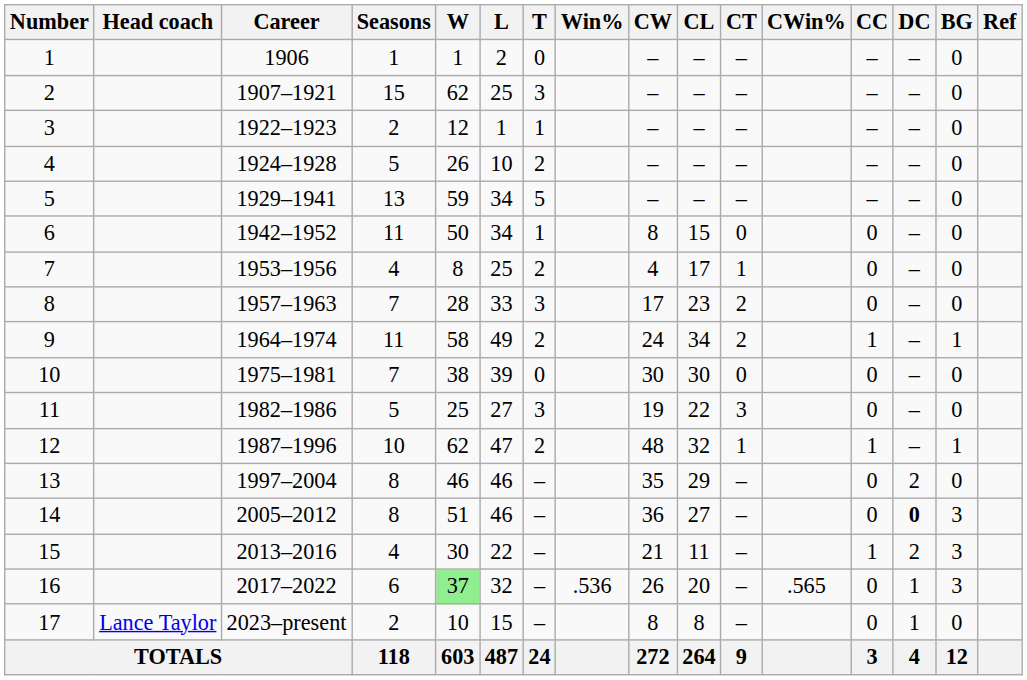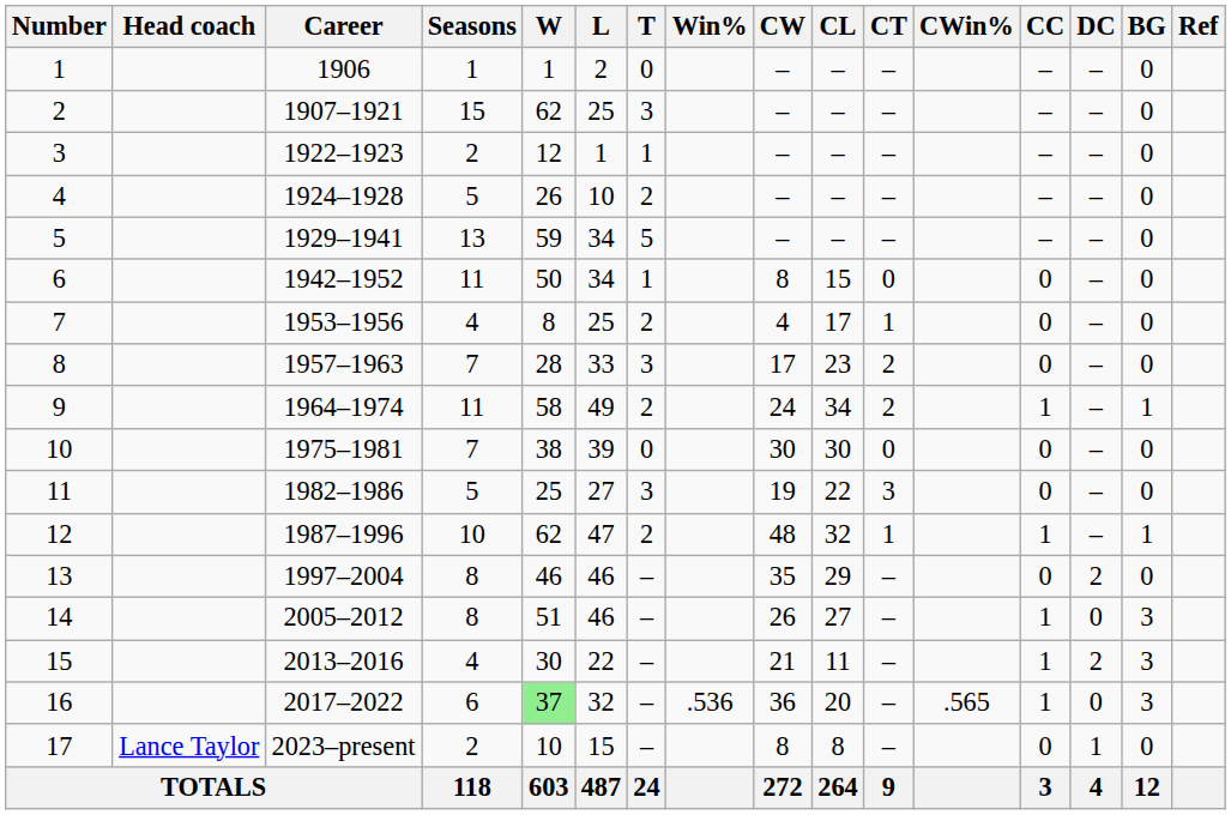 <table class="wikitable sortable" style="text-align:center">
 <tr>
 <th>Number</th>
 <th>Head coach</th>
 <th>Career</th>
 <th>Seasons</th>
 <th>W</th>
 <th>L</th>
 <th>T</th>
 <th>Win%</th>
 <th>CW</th>
 <th>CL</th>
 <th>CT</th>
 <th>CWin%</th>
 <th>CC</th>
 <th>DC</th>
 <th>BG</th>
 <th class="unsortable">Ref</th>
 </tr>
 <tr>
 <td>1</td>
 <td></td>
 <td>1906</td>
 <td>1</td>
 <td>1</td>
 <td>2</td>
 <td>0</td>
 <td></td>
 <td>–</td>
 <td>–</td>
 <td>–</td>
 <td></td>
 <td>–</td>
 <td>–</td>
 <td>0</td>
 <td></td>
 </tr>
 <tr>
 <td>2</td>
 <td></td>
 <td>1907–1921</td>
 <td>15</td>
 <td>62</td>
 <td>25</td>
 <td>3</td>
 <td></td>
 <td>–</td>
 <td>–</td>
 <td>–</td>
 <td></td>
 <td>–</td>
 <td>–</td>
 <td>0</td>
 <td></td>
 </tr>
 <tr>
 <td>3</td>
 <td></td>
 <td>1922–1923</td>
 <td>2</td>
 <td>12</td>
 <td>1</td>
 <td>1</td>
 <td></td>
 <td>–</td>
 <td>–</td>
 <td>–</td>
 <td></td>
 <td>–</td>
 <td>–</td>
 <td>0</td>
 <td></td>
 </tr>
 <tr>
 <td>4</td>
 <td></td>
 <td>1924–1928</td>
 <td>5</td>
 <td>26</td>
 <td>10</td>
 <td>2</td>
 <td></td>
 <td>–</td>
 <td>–</td>
 <td>–</td>
 <td></td>
 <td>–</td>
 <td>–</td>
 <td>0</td>
 <td></td>
 </tr>
 <tr>
 <td>5</td>
 <td></td>
 <td>1929–1941</td>
 <td>13</td>
 <td>59</td>
 <td>34</td>
 <td>5</td>
 <td></td>
 <td>–</td>
 <td>–</td>
 <td>–</td>
 <td></td>
 <td>–</td>
 <td>–</td>
 <td>0</td>
 <td></td>
 </tr>
 <tr>
 <td>6</td>
 <td></td>
 <td>1942–1952</td>
 <td>11</td>
 <td>50</td>
 <td>34</td>
 <td>1</td>
 <td></td>
 <td>8</td>
 <td>15</td>
 <td>0</td>
 <td></td>
 <td>0</td>
 <td>–</td>
 <td>0</td>
 <td></td>
 </tr>
 <tr>
 <td>7</td>
 <td></td>
 <td>1953–1956</td>
 <td>4</td>
 <td>8</td>
 <td>25</td>
 <td>2</td>
 <td></td>
 <td>4</td>
 <td>17</td>
 <td>1</td>
 <td></td>
 <td>0</td>
 <td>–</td>
 <td>0</td>
 <td></td>
 </tr>
 <tr>
 <td>8</td>
 <td></td>
 <td>1957–1963</td>
 <td>7</td>
 <td>28</td>
 <td>33</td>
 <td>3</td>
 <td></td>
 <td>17</td>
 <td>23</td>
 <td>2</td>
 <td></td>
 <td>0</td>
 <td>–</td>
 <td>0</td>
 <td></td>
 </tr>
 <tr>
 <td>9</td>
 <td></td>
 <td>1964–1974</td>
 <td>11</td>
 <td>58</td>
 <td>49</td>
 <td>2</td>
 <td></td>
 <td>24</td>
 <td>34</td>
 <td>2</td>
 <td></td>
 <td>1</td>
 <td>–</td>
 <td>1</td>
 <td></td>
 </tr>
 <tr>
 <td>10</td>
 <td></td>
 <td>1975–1981</td>
 <td>7</td>
 <td>38</td>
 <td>39</td>
 <td>0</td>
 <td></td>
 <td>30</td>
 <td>30</td>
 <td>0</td>
 <td></td>
 <td>0</td>
 <td>–</td>
 <td>0</td>
 <td></td>
 </tr>
 <tr>
 <td>11</td>
 <td></td>
 <td>1982–1986</td>
 <td>5</td>
 <td>25</td>
 <td>27</td>
 <td>3</td>
 <td></td>
 <td>19</td>
 <td>22</td>
 <td>3</td>
 <td></td>
 <td>0</td>
 <td>–</td>
 <td>0</td>
 <td></td>
 </tr>
 <tr>
 <td>12</td>
 <td></td>
 <td>1987–1996</td>
 <td>10</td>
 <td>62</td>
 <td>47</td>
 <td>2</td>
 <td></td>
 <td>48</td>
 <td>32</td>
 <td>1</td>
 <td></td>
 <td>1</td>
 <td>–</td>
 <td>1</td>
 <td></td>
 </tr>
 <tr>
 <td>13</td>
 <td></td>
 <td>1997–2004</td>
 <td>8</td>
 <td>46</td>
 <td>46</td>
 <td>–</td>
 <td></td>
 <td>35</td>
 <td>29</td>
 <td>–</td>
 <td></td>
 <td>0</td>
 <td>2</td>
 <td>0</td>
 <td></td>
 </tr>
 <tr>
 <td>14</td>
 <td></td>
 <td>2005–2012</td>
 <td>8</td>
 <td>51</td>
 <td>46</td>
 <td>–</td>
 <td></td>
-<td>36</td>
+<td>26</td>
 <td>27</td>
 <td>–</td>
 <td></td>
+<td>1</td>
 <td>0</td>
-<td><strong>0</strong></td>
 <td>3</td>
 <td></td>
 </tr>
 <tr>
 <td>15</td>
 <td></td>
 <td>2013–2016</td>
 <td>4</td>
 <td>30</td>
 <td>22</td>
 <td>–</td>
 <td></td>
 <td>21</td>
 <td>11</td>
 <td>–</td>
 <td></td>
 <td>1</td>
 <td>2</td>
 <td>3</td>
 <td></td>
 </tr>
 <tr>
 <td>16</td>
 <td></td>
 <td>2017–2022</td>
 <td>6</td>
 <td style="background: lightgreen;">37</td>
 <td>32</td>
 <td>–</td>
 <td>.536</td>
-<td>26</td>
+<td>36</td>
 <td>20</td>
 <td>–</td>
 <td>.565</td>
+<td>1</td>
 <td>0</td>
-<td>1</td>
 <td>3</td>
 <td></td>
 </tr>
 <tr>
 <td>17</td>
 <td><a href='#'>Lance Taylor</a></td>
 <td>2023–present</td>
 <td>2</td>
 <td>10</td>
 <td>15</td>
 <td>–</td>
 <td></td>
 <td>8</td>
 <td>8</td>
 <td>–</td>
 <td></td>
 <td>0</td>
 <td>1</td>
 <td>0</td>
 <td></td>
 </tr>
 <tr>
 <th colspan=3>TOTALS</th>
 <th>118</th>
 <th>603</th>
 <th>487</th>
 <th>24</th>
 <th></th>
 <th>272</th>
 <th>264</th>
 <th>9</th>
 <th></th>
 <th>3</th>
 <th>4</th>
 <th>12</th>
 <th></th>
 </tr>
 </table>
